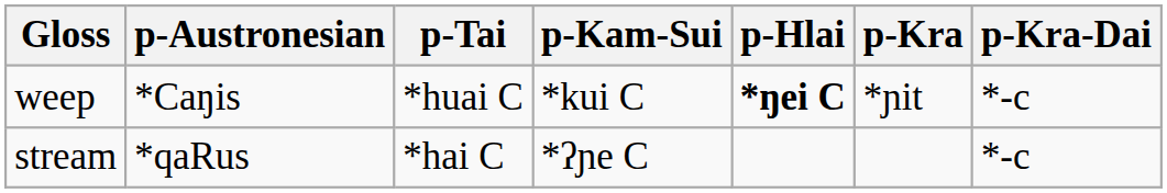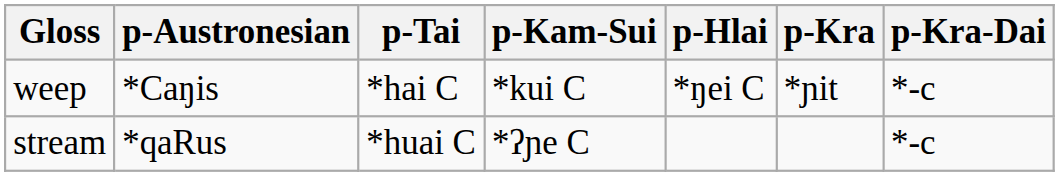 <table class="wikitable">
 <tr>
 <th>Gloss</th>
 <th>p-Austronesian</th>
 <th>p-Tai</th>
 <th>p-Kam-Sui</th>
 <th>p-Hlai</th>
 <th>p-Kra</th>
 <th>p-Kra-Dai</th>
 </tr>
 <tr>
 <td>weep</td>
 <td>*Caŋis</td>
-<td>*huai C</td>
+<td>*hai C</td>
 <td>*kui C</td>
-<td><strong>*ŋei C</strong></td>
+<td>*ŋei C</td>
 <td>*ɲit</td>
 <td>*-c</td>
 </tr>
 <tr>
 <td>stream</td>
 <td>*qaRus</td>
-<td>*hai C</td>
+<td>*huai C</td>
 <td>*ʔɲe C</td>
 <td></td>
 <td></td>
 <td>*-c</td>
 </tr>
 </table>
